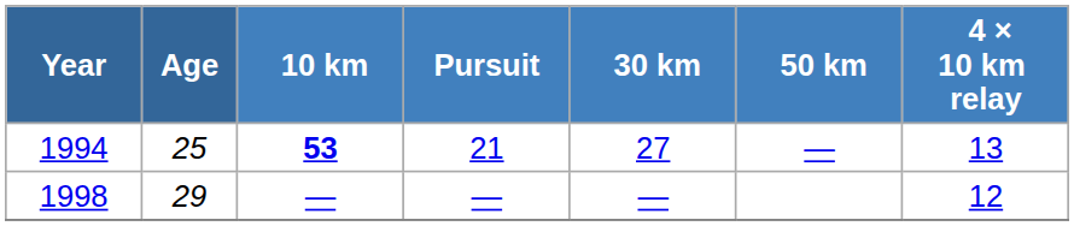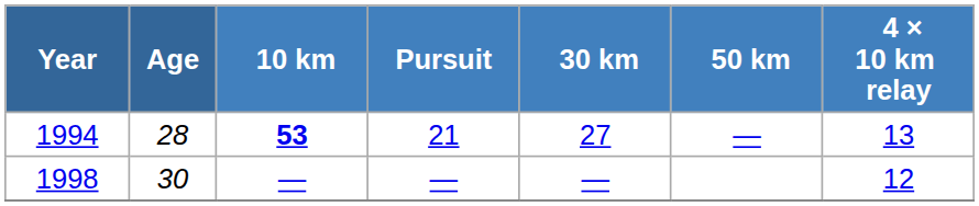 <table class="wikitable" style="font-size:95%; text-align:center; border:grey solid 1px; border-collapse:collapse; background:#ffffff;">
 <tr>
 <th style="background-color:#369; color:white; width:60px;"> Year </th>
 <th style="background-color:#369; color:white; width:40px;"> Age </th>
 <th style="background-color:#4180be; color:white; width:75px;"> 10 km</th>
 <th style="background-color:#4180be; color:white; width:75px;"> Pursuit </th>
 <th style="background-color:#4180be; color:white; width:75px;"> 30 km</th>
 <th style="background-color:#4180be; color:white; width:75px;"> 50 km</th>
 <th style="background-color:#4180be; color:white; width:75px;"> 4 × 10 km <br> relay </th>
 </tr>
 <tr>
 <td><a href='#'>1994</a></td>
-<td><em>25</em></td>
+<td><em>28</em></td>
 <td><strong><a href='#'>53</a></strong></td>
 <td><a href='#'>21</a></td>
 <td><a href='#'>27</a></td>
 <td><a href='#'>—</a></td>
 <td><a href='#'>13</a></td>
 </tr>
 <tr>
 <td><a href='#'>1998</a></td>
-<td><em>29</em></td>
+<td><em>30</em></td>
 <td><a href='#'>—</a></td>
 <td><a href='#'>—</a></td>
 <td><a href='#'>—</a></td>
 <td><a href='#'></a></td>
 <td><a href='#'>12</a></td>
 </tr>
 <tr>
 </tr>
 </table>
